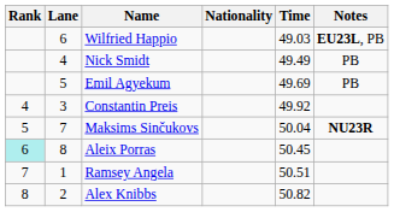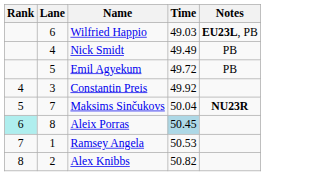 <table class="wikitable sortable" style="text-align:center">
 <tr>
 <th>Rank</th>
 <th>Lane</th>
 <th>Name</th>
-<th>Nationality</th>
 <th>Time</th>
 <th>Notes</th>
 </tr>
 <tr>
 <td></td>
 <td>6</td>
 <td align=left><a href='#'>Wilfried Happio</a></td>
-<td align=left></td>
 <td>49.03</td>
 <td><strong>EU23L</strong>, PB</td>
 </tr>
 <tr>
 <td></td>
 <td>4</td>
 <td align=left><a href='#'>Nick Smidt</a></td>
-<td align=left></td>
 <td>49.49</td>
 <td>PB</td>
 </tr>
 <tr>
 <td></td>
 <td>5</td>
 <td align=left><a href='#'>Emil Agyekum</a></td>
-<td align=left></td>
-<td>49.69</td>
+<td>49.72</td>
 <td>PB</td>
 </tr>
 <tr>
 <td>4</td>
 <td>3</td>
 <td align=left><a href='#'>Constantin Preis</a></td>
-<td align=left></td>
 <td>49.92</td>
 <td></td>
 </tr>
 <tr>
 <td>5</td>
 <td>7</td>
 <td align=left><a href='#'>Maksims Sinčukovs</a></td>
-<td align=left></td>
 <td>50.04</td>
 <td><strong>NU23R</strong></td>
 </tr>
 <tr>
 <td style="background: paleturquoise;">6</td>
 <td>8</td>
 <td align=left><a href='#'>Aleix Porras</a></td>
-<td align=left></td>
-<td>50.45</td>
+<td style="background: lightblue;">50.45</td>
 <td></td>
 </tr>
 <tr>
 <td>7</td>
 <td>1</td>
 <td align=left><a href='#'>Ramsey Angela</a></td>
-<td align=left></td>
-<td>50.51</td>
+<td>50.53</td>
 <td></td>
 </tr>
 <tr>
 <td>8</td>
 <td>2</td>
 <td align=left><a href='#'>Alex Knibbs</a></td>
-<td align=left></td>
 <td>50.82</td>
 <td></td>
 </tr>
 </table>
